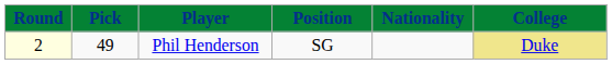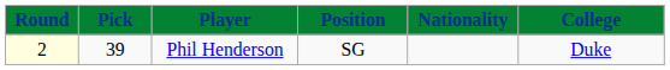 <table class="wikitable sortable sortable">
 <tr>
 <th style="background:#048234; color:#042F8C; width:10%;">Round</th>
 <th style="background:#048234; color:#042F8C; width:10%;">Pick</th>
 <th style="background:#048234; color:#042F8C; width:20%;">Player</th>
 <th style="background:#048234; color:#042F8C; width:15%;">Position</th>
 <th style="background:#048234; color:#042F8C; width:15%;">Nationality</th>
 <th style="background:#048234; color:#042F8C; width:20%;">College</th>
 </tr>
 <tr style="text-align: center">
 <td style="background: lightyellow;">2</td>
-<td>49</td>
+<td>39</td>
 <td><a href='#'>Phil Henderson</a></td>
 <td>SG</td>
 <td></td>
-<td style="background: khaki;"><a href='#'>Duke</a></td>
+<td><a href='#'>Duke</a></td>
 </tr>
 </table>
